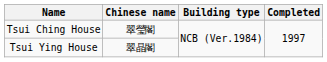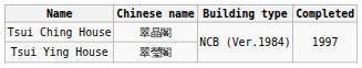 <table class="wikitable" style="text-align: center">
 <tr>
 <th>Name</th>
 <th>Chinese name</th>
 <th>Building type</th>
 <th>Completed</th>
 </tr>
 <tr>
 <td>Tsui Ching House</td>
-<td>翠瑩閣</td>
+<td>翠晶閣</td>
 <td rowspan="2">NCB (Ver.1984)</td>
 <td rowspan="2">1997</td>
 </tr>
 <tr>
 <td>Tsui Ying House</td>
-<td>翠晶閣</td>
+<td>翠瑩閣</td>
 </tr>
 </table>
